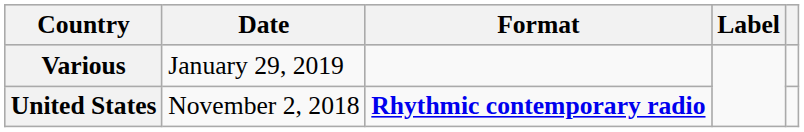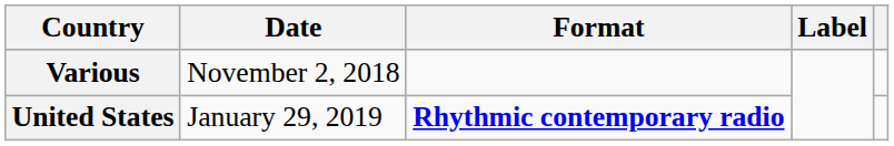 <table class="wikitable plainrowheaders" border="1">
 <tr>
 <th scope="col">Country</th>
 <th scope="col">Date</th>
 <th scope="col">Format</th>
 <th scope="col">Label</th>
 <th scope="col"></th>
 </tr>
 <tr>
 <th scope="row">Various</th>
-<td>January 29, 2019</td>
+<td>November 2, 2018</td>
 <td></td>
 <td rowspan="2"></td>
 <td align="center"></td>
 </tr>
 <tr>
 <th scope="row">United States</th>
-<td>November 2, 2018</td>
+<td>January 29, 2019</td>
 <td><strong><a href='#'>Rhythmic contemporary radio</a></strong></td>
 <td align="center"></td>
 </tr>
 </table>
